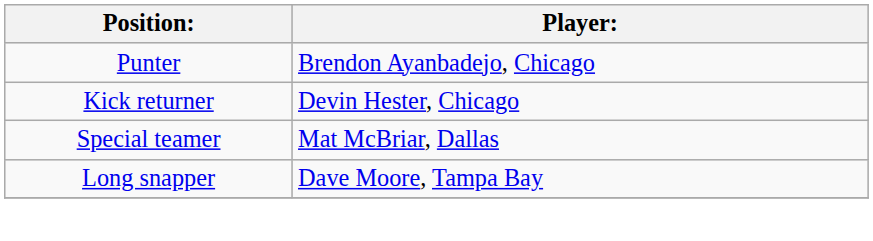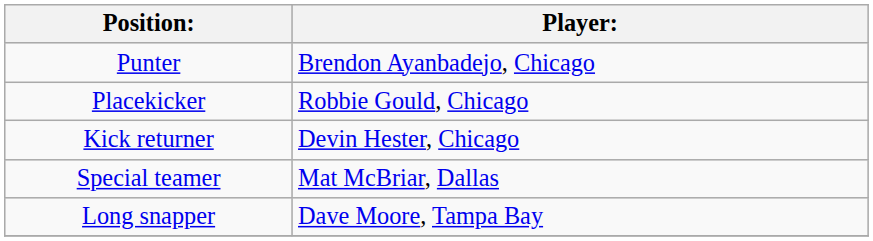 <table class="wikitable" width=45%>
 <tr>
 <th width=20%>Position:</th>
 <th width=40%>Player:</th>
 </tr>
 <tr>
 <td align=center><a href='#'>Punter</a></td>
 <td> <a href='#'>Brendon Ayanbadejo</a>, <a href='#'>Chicago</a></td>
+</tr>
+<tr>
+<td align=center><a href='#'>Placekicker</a></td>
+<td> <a href='#'>Robbie Gould</a>, <a href='#'>Chicago</a></td>
 </tr>
 <tr>
 <td align=center><a href='#'>Kick returner</a></td>
 <td> <a href='#'>Devin Hester</a>, <a href='#'>Chicago</a></td>
 </tr>
 <tr>
 <td align=center><a href='#'>Special teamer</a></td>
 <td> <a href='#'>Mat McBriar</a>, <a href='#'>Dallas</a></td>
 </tr>
 <tr>
 <td align=center><a href='#'>Long snapper</a></td>
 <td> <a href='#'>Dave Moore</a>, <a href='#'>Tampa Bay</a></td>
 </tr>
 <tr>
 </tr>
 </table>
